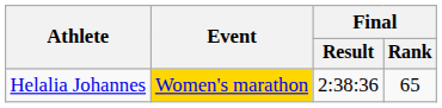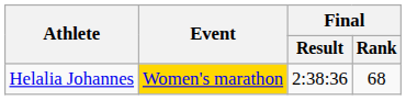 <table class="wikitable" style="font-size:90%">
 <tr>
 <th rowspan="2">Athlete</th>
 <th rowspan="2">Event</th>
 <th colspan="2">Final</th>
 </tr>
 <tr style="font-size:95%">
 <th>Result</th>
 <th>Rank</th>
 </tr>
 <tr align=center>
 <td align=left><a href='#'>Helalia Johannes</a></td>
 <td align=left style="background: gold;"><a href='#'>Women's marathon</a></td>
 <td>2:38:36</td>
-<td>65</td>
+<td>68</td>
 </tr>
 </table>
